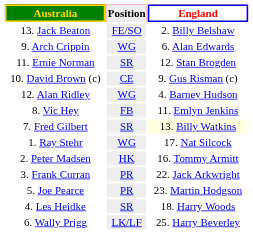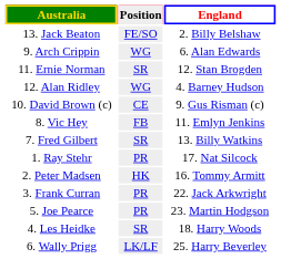 <table style="float:right; font-size:90%; margin-left:1em; text-align:center">
 <tr style="background:#f03;">
 <th align="centre" style="width:126px; border:2px solid gold; background:green; color:gold;">Australia</th>
 <th style="background:#eee; color:black;">Position</th>
 <th align="centre"  style="width:126px; border:2px solid blue; background:white; color:red;">England</th>
 </tr>
 <tr>
 <td>13. <a href='#'>Jack Beaton</a></td>
 <td style="background:#eee;"><a href='#'>FE/SO</a></td>
 <td>2. <a href='#'>Billy Belshaw</a></td>
 </tr>
 <tr>
 <td>9. <a href='#'>Arch Crippin</a></td>
 <td style="background:#eee;"><a href='#'>WG</a></td>
 <td>6. <a href='#'>Alan Edwards</a></td>
 </tr>
 <tr>
 <td>11. <a href='#'>Ernie Norman</a></td>
 <td style="background:#eee;"><a href='#'>SR</a></td>
 <td>12. <a href='#'>Stan Brogden</a></td>
 </tr>
 <tr>
+<td>12. <a href='#'>Alan Ridley</a></td>
+<td style="background:#eee;"><a href='#'>WG</a></td>
+<td>4. <a href='#'>Barney Hudson</a></td>
+</tr>
+<tr>
 <td>10. <a href='#'>David Brown</a> (c)</td>
 <td style="background:#eee;"><a href='#'>CE</a></td>
 <td>9. <a href='#'>Gus Risman</a> (c)</td>
-</tr>
-<tr>
-<td>12. <a href='#'>Alan Ridley</a></td>
-<td style="background:#eee;"><a href='#'>WG</a></td>
-<td>4. <a href='#'>Barney Hudson</a></td>
 </tr>
 <tr>
 <td>8. <a href='#'>Vic Hey</a></td>
 <td style="background:#eee;"><a href='#'>FB</a></td>
 <td>11. <a href='#'>Emlyn Jenkins</a></td>
 </tr>
 <tr>
 <td>7. <a href='#'>Fred Gilbert</a></td>
 <td style="background:#eee;"><a href='#'>SR</a></td>
-<td style="background: lightyellow;">13. <a href='#'>Billy Watkins</a></td>
+<td>13. <a href='#'>Billy Watkins</a></td>
 </tr>
 <tr>
 <td>1. <a href='#'>Ray Stehr</a></td>
-<td style="background:#eee;"><a href='#'>WG</a></td>
+<td style="background:#eee;"><a href='#'>PR</a></td>
 <td>17. <a href='#'>Nat Silcock</a></td>
 </tr>
 <tr>
 <td>2. <a href='#'>Peter Madsen</a></td>
 <td style="background:#eee;"><a href='#'>HK</a></td>
 <td>16. <a href='#'>Tommy Armitt</a></td>
 </tr>
 <tr>
 <td>3. <a href='#'>Frank Curran</a></td>
 <td style="background:#eee;"><a href='#'>PR</a></td>
 <td>22. <a href='#'>Jack Arkwright</a></td>
 </tr>
 <tr>
 <td>5. <a href='#'>Joe Pearce</a></td>
 <td style="background:#eee;"><a href='#'>PR</a></td>
 <td>23. <a href='#'>Martin Hodgson</a></td>
 </tr>
 <tr>
 <td>4. <a href='#'>Les Heidke</a></td>
 <td style="background:#eee;"><a href='#'>SR</a></td>
 <td>18. <a href='#'>Harry Woods</a></td>
 </tr>
 <tr>
 <td>6. <a href='#'>Wally Prigg</a></td>
 <td style="background:#eee;"><a href='#'>LK/LF</a></td>
 <td>25. <a href='#'>Harry Beverley</a></td>
 </tr>
 </table>
